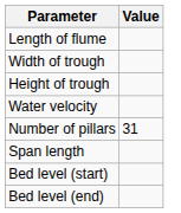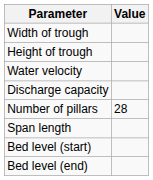 <table class="wikitable">
 <tr>
 <th>Parameter</th>
 <th>Value</th>
-</tr>
-<tr>
-<td>Length of flume</td>
-<td></td>
 </tr>
 <tr>
 <td>Width of trough</td>
 <td></td>
 </tr>
 <tr>
 <td>Height of trough</td>
 <td></td>
 </tr>
 <tr>
 <td>Water velocity</td>
 <td></td>
 </tr>
 <tr>
+<td>Discharge capacity</td>
+<td></td>
+</tr>
+<tr>
 <td>Number of pillars</td>
-<td>31</td>
+<td>28</td>
 </tr>
 <tr>
 <td>Span length</td>
 <td></td>
 </tr>
 <tr>
 <td>Bed level (start)</td>
 <td></td>
 </tr>
 <tr>
 <td>Bed level (end)</td>
 <td></td>
 </tr>
 </table>
